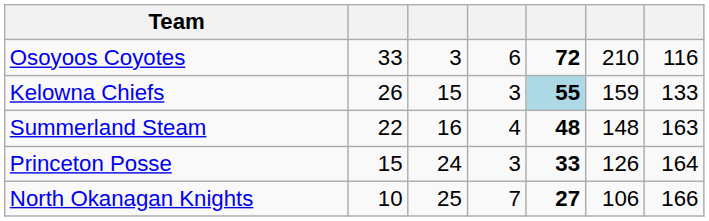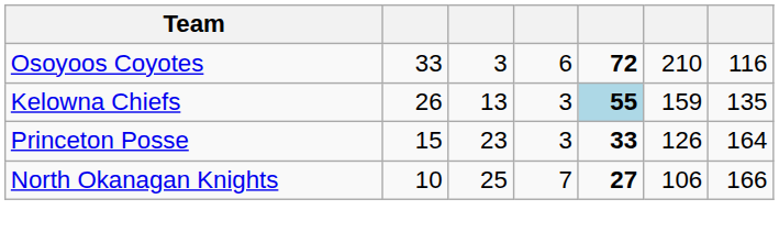 <table class="wikitable sortable" style="text-align: right">
 <tr>
 <th style="width:15em">Team</th>
 <th style="width:2.2em"></th>
 <th style="width:2.2em"></th>
 <th style="width:2.2em"></th>
 <th style="width:2.2em"></th>
 <th style="width:2.2em"></th>
 <th style="width:2.2em"></th>
 </tr>
 <tr>
 <td align="left"><a href='#'>Osoyoos Coyotes</a></td>
 <td>33</td>
 <td>3</td>
 <td>6</td>
 <td><strong>72</strong></td>
 <td>210</td>
 <td>116</td>
 </tr>
 <tr>
 <td align="left"><a href='#'>Kelowna Chiefs</a></td>
 <td>26</td>
-<td>15</td>
+<td>13</td>
 <td>3</td>
 <td style="background: lightblue;"><strong>55</strong></td>
 <td>159</td>
-<td>133</td>
-</tr>
-<tr>
-<td align="left"><a href='#'>Summerland Steam</a></td>
-<td>22</td>
-<td>16</td>
-<td>4</td>
-<td><strong>48</strong></td>
-<td>148</td>
-<td>163</td>
+<td>135</td>
 </tr>
 <tr>
 <td align="left"><a href='#'>Princeton Posse</a></td>
 <td>15</td>
-<td>24</td>
+<td>23</td>
 <td>3</td>
 <td><strong>33</strong></td>
 <td>126</td>
 <td>164</td>
 </tr>
 <tr>
 <td align="left"><a href='#'>North Okanagan Knights</a></td>
 <td>10</td>
 <td>25</td>
 <td>7</td>
 <td><strong>27</strong></td>
 <td>106</td>
 <td>166</td>
 </tr>
 </table>
